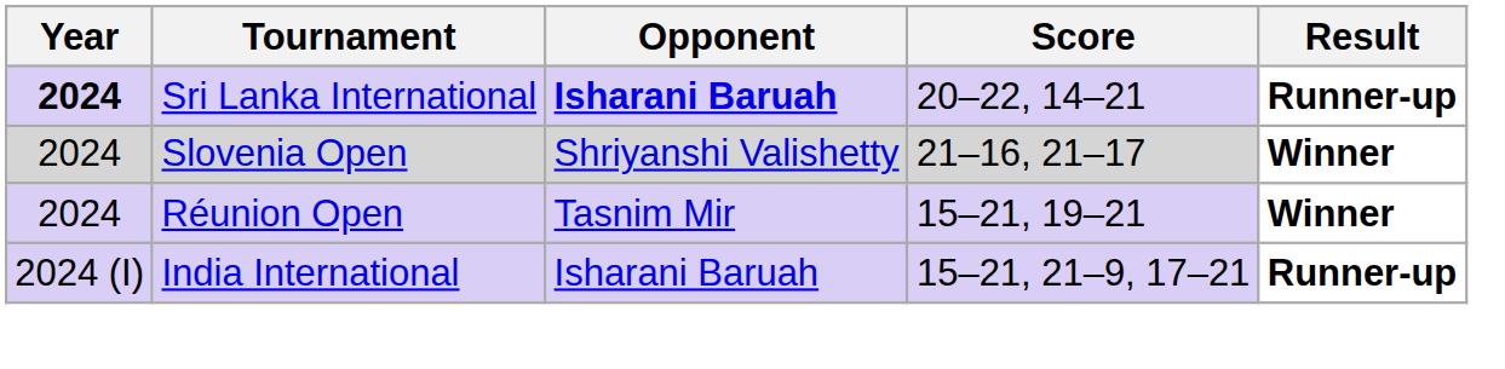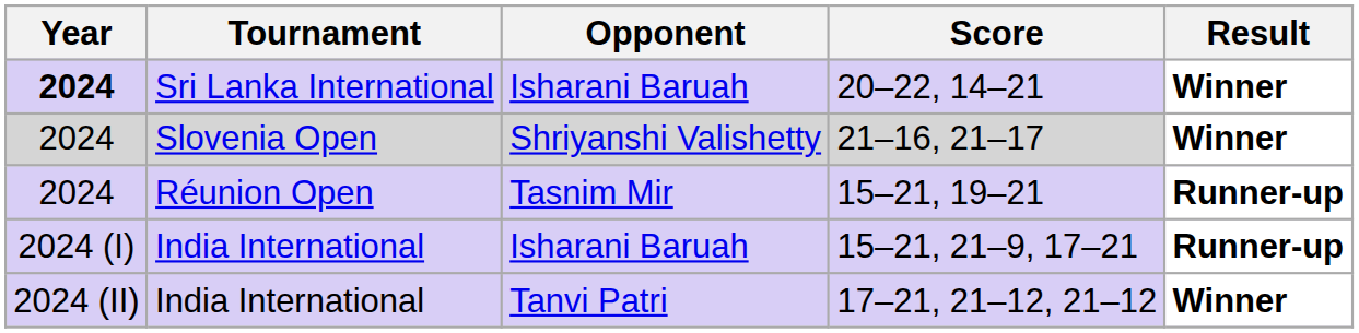 <table class="sortable wikitable" style="font-size: 90%;">
 <tr>
 <th>Year</th>
 <th>Tournament</th>
 <th>Opponent</th>
 <th>Score</th>
 <th>Result</th>
 </tr>
 <tr style="background:#D8CEF6">
 <td align="center"><strong>2024</strong></td>
 <td align="left"><a href='#'>Sri Lanka International</a></td>
-<td align="left"><strong> <a href='#'>Isharani Baruah</a></strong></td>
+<td align="left"> <a href='#'>Isharani Baruah</a></td>
 <td align="left">20–22, 14–21</td>
-<td style="text-align:left; background:white"> <strong>Runner-up</strong></td>
+<td style="text-align:left; background:white"> <strong>Winner</strong></td>
 </tr>
 <tr style="background:#D5D5D5">
 <td align="center">2024</td>
 <td align="left"><a href='#'>Slovenia Open</a></td>
 <td align="left"> <a href='#'>Shriyanshi Valishetty</a></td>
 <td align="left">21–16, 21–17</td>
 <td style="text-align:left; background:white"> <strong>Winner</strong></td>
 </tr>
 <tr style="background:#D8CEF6">
 <td align="center">2024</td>
 <td align="left"><a href='#'>Réunion Open</a></td>
 <td align="left"> <a href='#'>Tasnim Mir</a></td>
 <td align="left">15–21, 19–21</td>
-<td style="text-align:left; background:white"> <strong>Winner</strong></td>
+<td style="text-align:left; background:white"> <strong>Runner-up</strong></td>
 </tr>
 <tr style="background:#D8CEF6">
 <td align="center">2024 (I)</td>
 <td align="left"><a href='#'>India International</a></td>
 <td align="left"> <a href='#'>Isharani Baruah</a></td>
 <td align="left">15–21, 21–9, 17–21</td>
 <td style="text-align:left; background:white"> <strong>Runner-up</strong></td>
 </tr>
+<tr style="background:#D8CEF6">
+<td align="center">2024 (II)</td>
+<td align="left">India International</td>
+<td align="left"> <a href='#'>Tanvi Patri</a></td>
+<td align="left">17–21, 21–12, 21–12</td>
+<td style="text-align:left; background:white"> <strong>Winner</strong></td>
+</tr>
 </table>
